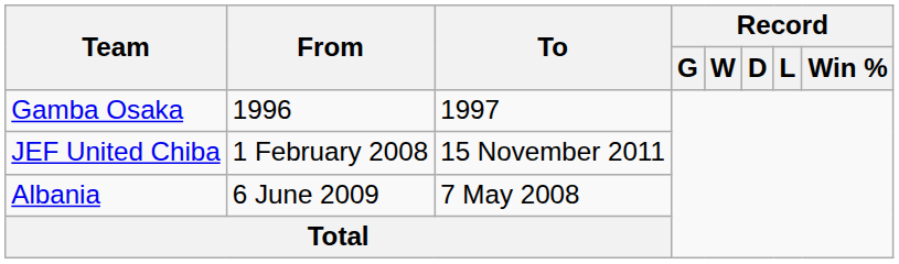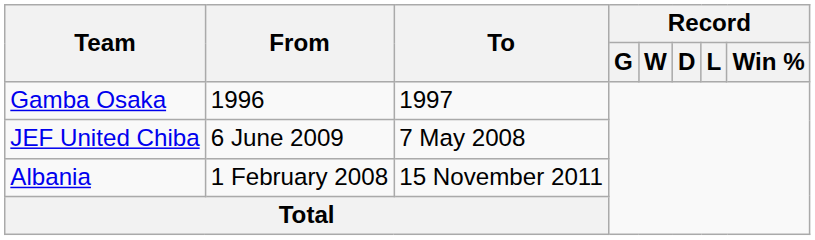 <table class="wikitable" style="text-align: center">
 <tr>
 <th rowspan="2">Team</th>
 <th rowspan="2">From</th>
 <th rowspan="2">To</th>
 <th colspan="5">Record</th>
 </tr>
 <tr>
 <th>G</th>
 <th>W</th>
 <th>D</th>
 <th>L</th>
 <th>Win %</th>
 </tr>
 <tr>
 <td align="left"><a href='#'>Gamba Osaka</a></td>
 <td align="left">1996</td>
 <td align="left">1997<br></td>
 </tr>
 <tr>
 <td align="left"><a href='#'>JEF United Chiba</a></td>
-<td align="left">1 February 2008</td>
-<td align="left">15 November 2011<br></td>
+<td align="left">6 June 2009</td>
+<td align="left">7 May 2008<br></td>
 </tr>
 <tr>
 <td align="left"><a href='#'>Albania</a></td>
-<td align="left">6 June 2009</td>
-<td align="left">7 May 2008<br></td>
+<td align="left">1 February 2008</td>
+<td align="left">15 November 2011<br></td>
 </tr>
 <tr>
 <th colspan="3">Total<br></th>
 </tr>
 </table>
